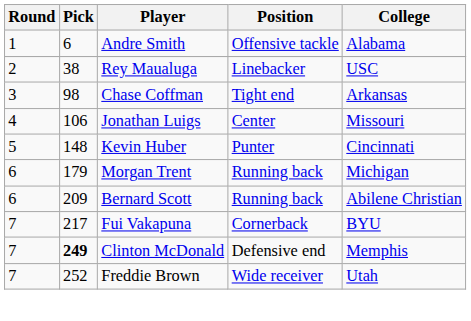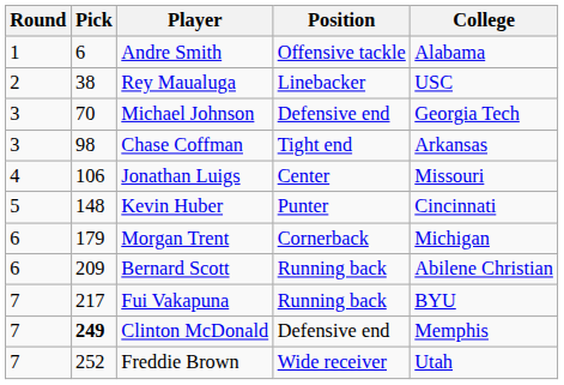 <table class="wikitable">
 <tr>
 <th>Round</th>
 <th>Pick</th>
 <th>Player</th>
 <th>Position</th>
 <th>College</th>
 </tr>
 <tr>
 <td>1</td>
 <td>6</td>
 <td><a href='#'>Andre Smith</a></td>
 <td><a href='#'>Offensive tackle</a></td>
 <td><a href='#'>Alabama</a></td>
 </tr>
 <tr style="background:#bfb;">
 </tr>
 <tr>
 <td>2</td>
 <td>38</td>
 <td><a href='#'>Rey Maualuga</a></td>
 <td><a href='#'>Linebacker</a></td>
 <td><a href='#'>USC</a></td>
 </tr>
 <tr>
 <td>3</td>
+<td>70</td>
+<td><a href='#'>Michael Johnson</a></td>
+<td><a href='#'>Defensive end</a></td>
+<td><a href='#'>Georgia Tech</a></td>
+</tr>
+<tr>
+<td>3</td>
 <td>98</td>
 <td><a href='#'>Chase Coffman</a></td>
 <td><a href='#'>Tight end</a></td>
 <td><a href='#'>Arkansas</a></td>
 </tr>
 <tr>
 <td>4</td>
 <td>106</td>
 <td><a href='#'>Jonathan Luigs</a></td>
 <td><a href='#'>Center</a></td>
 <td><a href='#'>Missouri</a></td>
 </tr>
 <tr>
 <td>5</td>
 <td>148</td>
 <td><a href='#'>Kevin Huber</a></td>
 <td><a href='#'>Punter</a></td>
 <td><a href='#'>Cincinnati</a></td>
 </tr>
 <tr>
 <td>6</td>
 <td>179</td>
 <td><a href='#'>Morgan Trent</a></td>
-<td><a href='#'>Running back</a></td>
+<td><a href='#'>Cornerback</a></td>
 <td><a href='#'>Michigan</a></td>
 </tr>
 <tr>
 <td>6</td>
 <td>209</td>
 <td><a href='#'>Bernard Scott</a></td>
 <td><a href='#'>Running back</a></td>
 <td><a href='#'>Abilene Christian</a></td>
 </tr>
 <tr>
 <td>7</td>
 <td>217</td>
 <td><a href='#'>Fui Vakapuna</a></td>
-<td><a href='#'>Cornerback</a></td>
+<td><a href='#'>Running back</a></td>
 <td><a href='#'>BYU</a></td>
 </tr>
 <tr>
 <td>7</td>
 <td><strong>249</strong></td>
 <td><a href='#'>Clinton McDonald</a></td>
 <td>Defensive end</td>
 <td><a href='#'>Memphis</a></td>
 </tr>
 <tr>
 <td>7</td>
 <td>252</td>
 <td>Freddie Brown</td>
 <td><a href='#'>Wide receiver</a></td>
 <td><a href='#'>Utah</a></td>
 </tr>
 </table>
